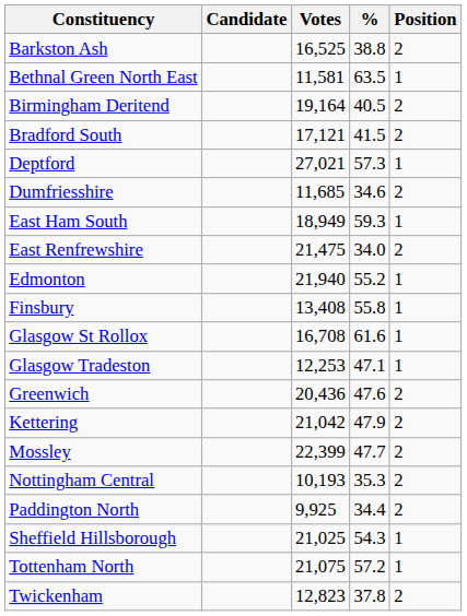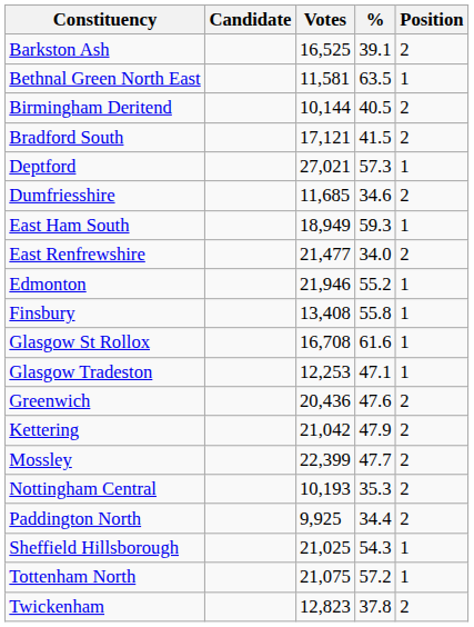 <table class="wikitable sortable">
 <tr>
 <th>Constituency</th>
 <th>Candidate</th>
 <th>Votes</th>
 <th>%</th>
 <th>Position</th>
 </tr>
 <tr>
 <td><a href='#'>Barkston Ash</a></td>
 <td></td>
 <td>16,525</td>
-<td>38.8</td>
+<td>39.1</td>
 <td>2</td>
 </tr>
 <tr>
 <td><a href='#'>Bethnal Green North East</a></td>
 <td></td>
 <td>11,581</td>
 <td>63.5</td>
 <td>1</td>
 </tr>
 <tr>
 <td><a href='#'>Birmingham Deritend</a></td>
 <td></td>
-<td>19,164</td>
+<td>10,144</td>
 <td>40.5</td>
 <td>2</td>
 </tr>
 <tr>
 <td><a href='#'>Bradford South</a></td>
 <td></td>
 <td>17,121</td>
 <td>41.5</td>
 <td>2</td>
 </tr>
 <tr>
 <td><a href='#'>Deptford</a></td>
 <td></td>
 <td>27,021</td>
 <td>57.3</td>
 <td>1</td>
 </tr>
 <tr>
 <td><a href='#'>Dumfriesshire</a></td>
 <td></td>
 <td>11,685</td>
 <td>34.6</td>
 <td>2</td>
 </tr>
 <tr>
 <td><a href='#'>East Ham South</a></td>
 <td></td>
 <td>18,949</td>
 <td>59.3</td>
 <td>1</td>
 </tr>
 <tr>
 <td><a href='#'>East Renfrewshire</a></td>
 <td></td>
-<td>21,475</td>
+<td>21,477</td>
 <td>34.0</td>
 <td>2</td>
 </tr>
 <tr>
 <td><a href='#'>Edmonton</a></td>
 <td></td>
-<td>21,940</td>
+<td>21,946</td>
 <td>55.2</td>
 <td>1</td>
 </tr>
 <tr>
 <td><a href='#'>Finsbury</a></td>
 <td></td>
 <td>13,408</td>
 <td>55.8</td>
 <td>1</td>
 </tr>
 <tr>
 <td><a href='#'>Glasgow St Rollox</a></td>
 <td></td>
 <td>16,708</td>
 <td>61.6</td>
 <td>1</td>
 </tr>
 <tr>
 <td><a href='#'>Glasgow Tradeston</a></td>
 <td></td>
 <td>12,253</td>
 <td>47.1</td>
 <td>1</td>
 </tr>
 <tr>
 <td><a href='#'>Greenwich</a></td>
 <td></td>
 <td>20,436</td>
 <td>47.6</td>
 <td>2</td>
 </tr>
 <tr>
 <td><a href='#'>Kettering</a></td>
 <td></td>
 <td>21,042</td>
 <td>47.9</td>
 <td>2</td>
 </tr>
 <tr>
 <td><a href='#'>Mossley</a></td>
 <td></td>
 <td>22,399</td>
 <td>47.7</td>
 <td>2</td>
 </tr>
 <tr>
 <td><a href='#'>Nottingham Central</a></td>
 <td></td>
 <td>10,193</td>
 <td>35.3</td>
 <td>2</td>
 </tr>
 <tr>
 <td><a href='#'>Paddington North</a></td>
 <td></td>
 <td>9,925</td>
 <td>34.4</td>
 <td>2</td>
 </tr>
 <tr>
 <td><a href='#'>Sheffield Hillsborough</a></td>
 <td></td>
 <td>21,025</td>
 <td>54.3</td>
 <td>1</td>
 </tr>
 <tr>
 <td><a href='#'>Tottenham North</a></td>
 <td></td>
 <td>21,075</td>
 <td>57.2</td>
 <td>1</td>
 </tr>
 <tr>
 <td><a href='#'>Twickenham</a></td>
 <td></td>
 <td>12,823</td>
 <td>37.8</td>
 <td>2</td>
 </tr>
 </table>
